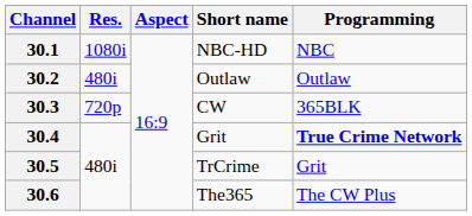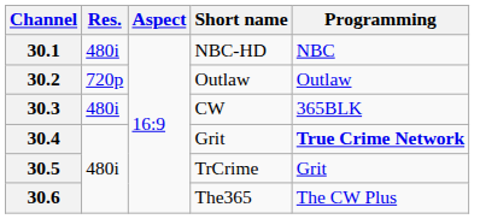 <table class="wikitable">
 <tr>
 <th scope = "col"><a href='#'>Channel</a></th>
 <th scope = "col"><a href='#'>Res.</a></th>
 <th scope = "col"><a href='#'>Aspect</a></th>
 <th scope = "col">Short name</th>
 <th scope = "col">Programming</th>
 </tr>
 <tr>
 <th scope = "row">30.1</th>
-<td><a href='#'>1080i</a></td>
+<td><a href='#'>480i</a></td>
 <td rowspan=6><a href='#'>16:9</a></td>
 <td>NBC-HD</td>
 <td><a href='#'>NBC</a></td>
 </tr>
 <tr>
 <th scope = "row">30.2</th>
-<td><a href='#'>480i</a></td>
+<td><a href='#'>720p</a></td>
 <td>Outlaw</td>
 <td><a href='#'>Outlaw</a></td>
 </tr>
 <tr>
 <th scope = "row">30.3</th>
-<td><a href='#'>720p</a></td>
+<td><a href='#'>480i</a></td>
 <td>CW</td>
 <td><a href='#'>365BLK</a></td>
 </tr>
 <tr>
 <th scope = "row">30.4</th>
 <td rowspan=3>480i</td>
 <td>Grit</td>
 <td><strong><a href='#'>True Crime Network</a></strong></td>
 </tr>
 <tr>
 <th scope = "row">30.5</th>
 <td>TrCrime</td>
 <td><a href='#'>Grit</a></td>
 </tr>
 <tr>
 <th scope = "row">30.6</th>
 <td>The365</td>
 <td><a href='#'>The CW Plus</a></td>
 </tr>
 </table>
